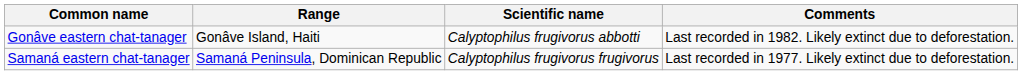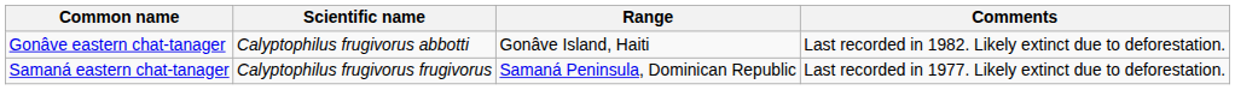 <table class="wikitable sortable">
 <tr>
 <th>Common name</th>
+<th>Scientific name</th>
 <th>Range</th>
-<th>Scientific name</th>
 <th class="unsortable">Comments</th>
 </tr>
 <tr>
 <td><a href='#'>Gonâve eastern chat-tanager</a></td>
+<td><em>Calyptophilus frugivorus abbotti</em></td>
 <td>Gonâve Island, Haiti</td>
-<td><em>Calyptophilus frugivorus abbotti</em></td>
 <td>Last recorded in 1982. Likely extinct due to deforestation.</td>
 </tr>
 <tr>
 <td><a href='#'>Samaná eastern chat-tanager</a></td>
+<td><em>Calyptophilus frugivorus frugivorus</em></td>
 <td><a href='#'>Samaná Peninsula</a>, Dominican Republic</td>
-<td><em>Calyptophilus frugivorus frugivorus</em></td>
 <td>Last recorded in 1977. Likely extinct due to deforestation.</td>
 </tr>
 </table>
